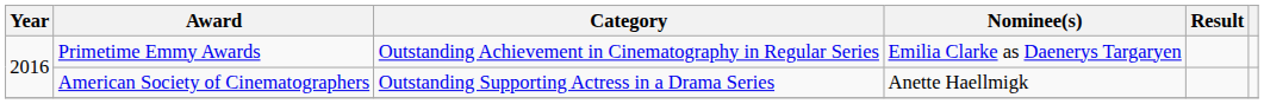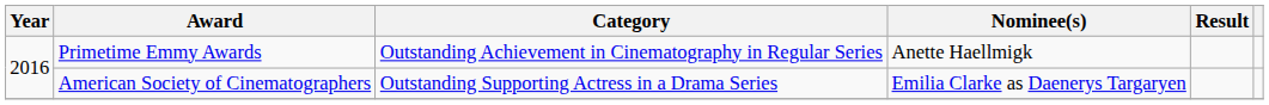 <table class="wikitable sortable plainrowheaders">
 <tr>
 <th>Year</th>
 <th>Award</th>
 <th>Category</th>
 <th>Nominee(s)</th>
 <th>Result</th>
 <th class="unsortable"></th>
 </tr>
 <tr>
 <td rowspan=2>2016</td>
 <td scope="row"><a href='#'>Primetime Emmy Awards</a></td>
 <td scope="row"><a href='#'>Outstanding Achievement in Cinematography in Regular Series</a></td>
-<td scope="row"><a href='#'>Emilia Clarke</a> as <a href='#'>Daenerys Targaryen</a></td>
+<td scope="row">Anette Haellmigk</td>
 <td></td>
 <td></td>
 </tr>
 <tr>
 <td scope="row"><a href='#'>American Society of Cinematographers</a></td>
 <td scope="row"><a href='#'>Outstanding Supporting Actress in a Drama Series</a></td>
-<td scope="row">Anette Haellmigk</td>
+<td scope="row"><a href='#'>Emilia Clarke</a> as <a href='#'>Daenerys Targaryen</a></td>
 <td></td>
 <td></td>
 </tr>
 <tr>
 </tr>
 </table>
